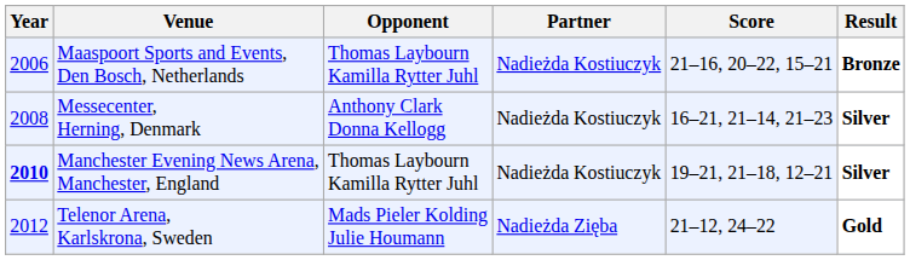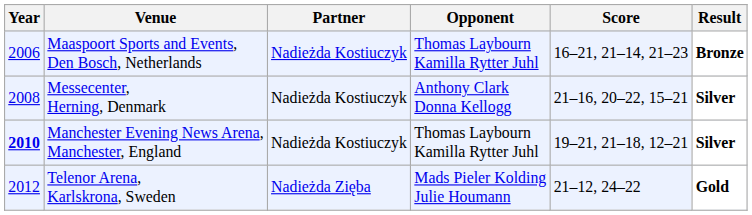 <table class="sortable wikitable" style="font-size: 90%;">
 <tr>
 <th>Year</th>
 <th>Venue</th>
+<th>Partner</th>
 <th>Opponent</th>
-<th>Partner</th>
 <th>Score</th>
 <th>Result</th>
 </tr>
 <tr style="background:#ECF2FF">
 <td align="center"><a href='#'>2006</a></td>
 <td align="left"><a href='#'>Maaspoort Sports and Events</a>,<br><a href='#'>Den Bosch</a>, Netherlands</td>
+<td align="left"> <a href='#'>Nadieżda Kostiuczyk</a></td>
 <td align="left"> <a href='#'>Thomas Laybourn</a><br> <a href='#'>Kamilla Rytter Juhl</a></td>
-<td align="left"> <a href='#'>Nadieżda Kostiuczyk</a></td>
-<td align="left">21–16, 20–22, 15–21</td>
+<td align="left">16–21, 21–14, 21–23</td>
 <td style="text-align:left; background:white"> <strong>Bronze</strong></td>
 </tr>
 <tr style="background:#ECF2FF">
 <td align="center"><a href='#'>2008</a></td>
 <td align="left"><a href='#'>Messecenter</a>,<br><a href='#'>Herning</a>, Denmark</td>
+<td align="left"> Nadieżda Kostiuczyk</td>
 <td align="left"> <a href='#'>Anthony Clark</a><br> <a href='#'>Donna Kellogg</a></td>
-<td align="left"> Nadieżda Kostiuczyk</td>
-<td align="left">16–21, 21–14, 21–23</td>
+<td align="left">21–16, 20–22, 15–21</td>
 <td style="text-align:left; background:white"> <strong>Silver</strong></td>
 </tr>
 <tr style="background:#ECF2FF">
 <td align="center"><strong><a href='#'>2010</a></strong></td>
 <td align="left"><a href='#'>Manchester Evening News Arena</a>,<br><a href='#'>Manchester</a>, England</td>
+<td align="left"> Nadieżda Kostiuczyk</td>
 <td align="left"> Thomas Laybourn<br> Kamilla Rytter Juhl</td>
-<td align="left"> Nadieżda Kostiuczyk</td>
 <td align="left">19–21, 21–18, 12–21</td>
 <td style="text-align:left; background:white"> <strong>Silver</strong></td>
 </tr>
 <tr style="background:#ECF2FF">
 <td align="center"><a href='#'>2012</a></td>
 <td align="left"><a href='#'>Telenor Arena</a>,<br><a href='#'>Karlskrona</a>, Sweden</td>
+<td align="left"> <a href='#'>Nadieżda Zięba</a></td>
 <td align="left"> <a href='#'>Mads Pieler Kolding</a><br> <a href='#'>Julie Houmann</a></td>
-<td align="left"> <a href='#'>Nadieżda Zięba</a></td>
 <td align="left">21–12, 24–22</td>
 <td style="text-align:left; background:white"> <strong>Gold</strong></td>
 </tr>
 </table>
